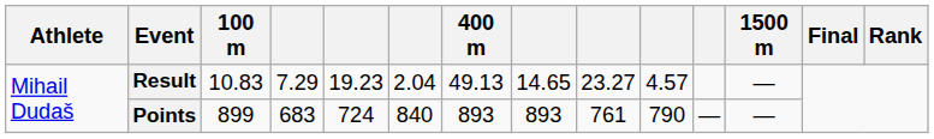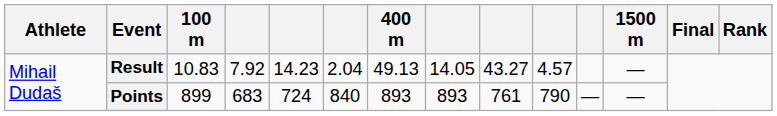 <table class="wikitable" style="font-size:90%">
 <tr>
 <th>Athlete</th>
 <th>Event</th>
 <th>100 m</th>
 <th></th>
 <th></th>
 <th></th>
 <th>400 m</th>
 <th></th>
 <th></th>
 <th></th>
 <th></th>
 <th>1500 m</th>
 <th>Final</th>
 <th>Rank</th>
 </tr>
 <tr align=center>
 <td rowspan=2 align=left><a href='#'>Mihail Dudaš</a></td>
 <th style="font-size:95%">Result</th>
 <td>10.83</td>
-<td>7.29</td>
-<td>19.23</td>
+<td>7.92</td>
+<td>14.23</td>
 <td>2.04</td>
 <td>49.13</td>
-<td>14.65</td>
-<td>23.27</td>
+<td>14.05</td>
+<td>43.27</td>
 <td>4.57</td>
 <td></td>
 <td>—</td>
 <td rowspan=2 colspan=2></td>
 </tr>
 <tr align=center>
 <th style="font-size:95%">Points</th>
 <td>899</td>
 <td>683</td>
 <td>724</td>
 <td>840</td>
 <td>893</td>
 <td>893</td>
 <td>761</td>
 <td>790</td>
 <td>—</td>
 <td>—</td>
 </tr>
 </table>
